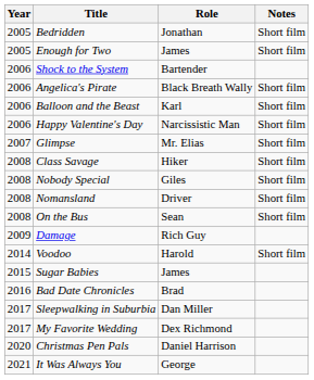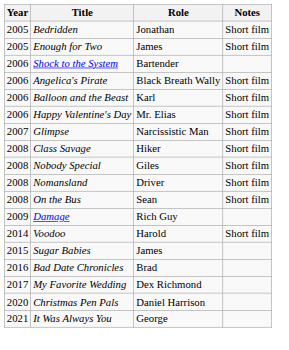 <table class="wikitable sortable">
 <tr>
 <th>Year</th>
 <th>Title</th>
 <th>Role</th>
 <th>Notes</th>
 </tr>
 <tr>
 <td>2005</td>
 <td><em>Bedridden</em></td>
 <td>Jonathan</td>
 <td>Short film</td>
 </tr>
 <tr>
 <td>2005</td>
 <td><em>Enough for Two</em></td>
 <td>James</td>
 <td>Short film</td>
 </tr>
 <tr>
 <td>2006</td>
 <td><em><a href='#'>Shock to the System</a></em></td>
 <td>Bartender</td>
 <td></td>
 </tr>
 <tr>
 <td>2006</td>
 <td><em>Angelica's Pirate</em></td>
 <td>Black Breath Wally</td>
 <td>Short film</td>
 </tr>
 <tr>
 <td>2006</td>
 <td><em>Balloon and the Beast</em></td>
 <td>Karl</td>
 <td>Short film</td>
 </tr>
 <tr>
 <td>2006</td>
 <td><em>Happy Valentine's Day</em></td>
-<td>Narcissistic Man</td>
+<td>Mr. Elias</td>
 <td>Short film</td>
 </tr>
 <tr>
 <td>2007</td>
 <td><em>Glimpse</em></td>
-<td>Mr. Elias</td>
+<td>Narcissistic Man</td>
 <td>Short film</td>
 </tr>
 <tr>
 <td>2008</td>
 <td><em>Class Savage</em></td>
 <td>Hiker</td>
 <td>Short film</td>
 </tr>
 <tr>
 <td>2008</td>
 <td><em>Nobody Special</em></td>
 <td>Giles</td>
 <td>Short film</td>
 </tr>
 <tr>
 <td>2008</td>
 <td><em>Nomansland</em></td>
 <td>Driver</td>
 <td>Short film</td>
 </tr>
 <tr>
 <td>2008</td>
 <td><em>On the Bus</em></td>
 <td>Sean</td>
 <td>Short film</td>
 </tr>
 <tr>
 <td>2009</td>
 <td><em><a href='#'>Damage</a></em></td>
 <td>Rich Guy</td>
 <td></td>
 </tr>
 <tr>
 <td>2014</td>
 <td><em>Voodoo</em></td>
 <td>Harold</td>
 <td>Short film</td>
 </tr>
 <tr>
 <td>2015</td>
 <td><em>Sugar Babies</em></td>
 <td>James</td>
 <td></td>
 </tr>
 <tr>
 <td>2016</td>
 <td><em>Bad Date Chronicles</em></td>
 <td>Brad</td>
 <td></td>
 </tr>
 <tr>
 <td>2017</td>
-<td><em>Sleepwalking in Suburbia</em></td>
-<td>Dan Miller</td>
-<td></td>
-</tr>
-<tr>
-<td>2017</td>
 <td><em>My Favorite Wedding</em></td>
 <td>Dex Richmond</td>
 <td></td>
 </tr>
 <tr>
 <td>2020</td>
 <td><em>Christmas Pen Pals</em></td>
 <td>Daniel Harrison</td>
 <td></td>
 </tr>
 <tr>
 <td>2021</td>
 <td><em>It Was Always You</em></td>
 <td>George</td>
 <td></td>
 </tr>
 </table>
